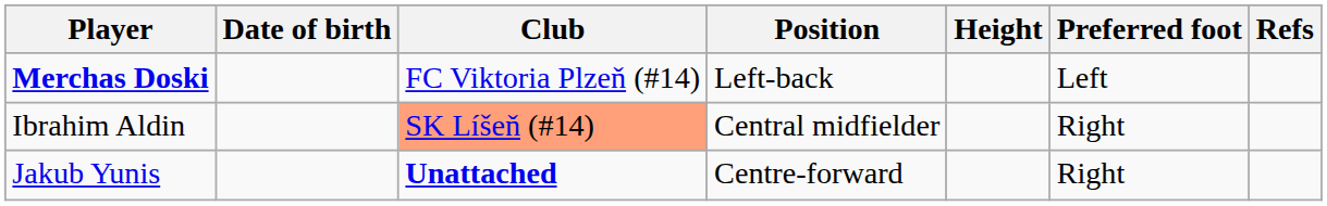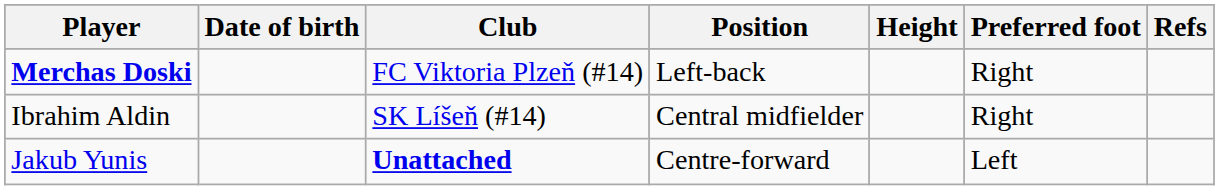 <table class="wikitable sortable">
 <tr>
 <th>Player</th>
 <th>Date of birth</th>
 <th>Club</th>
 <th>Position</th>
 <th>Height</th>
 <th>Preferred foot</th>
 <th>Refs</th>
 </tr>
 <tr>
 <td><strong><a href='#'>Merchas Doski</a></strong></td>
 <td></td>
 <td><a href='#'>FC Viktoria Plzeň</a> (#14)</td>
 <td>Left-back</td>
 <td></td>
-<td>Left</td>
+<td>Right</td>
 <td></td>
 </tr>
 <tr>
 <td>Ibrahim Aldin</td>
 <td></td>
-<td style="background: lightsalmon;"><a href='#'>SK Líšeň</a> (#14)</td>
+<td><a href='#'>SK Líšeň</a> (#14)</td>
 <td>Central midfielder</td>
 <td></td>
 <td>Right</td>
 <td></td>
 </tr>
 <tr>
 <td><a href='#'>Jakub Yunis</a></td>
 <td></td>
 <td><strong><a href='#'>Unattached</a></strong></td>
 <td>Centre-forward</td>
 <td></td>
-<td>Right</td>
+<td>Left</td>
 <td></td>
 </tr>
 </table>
